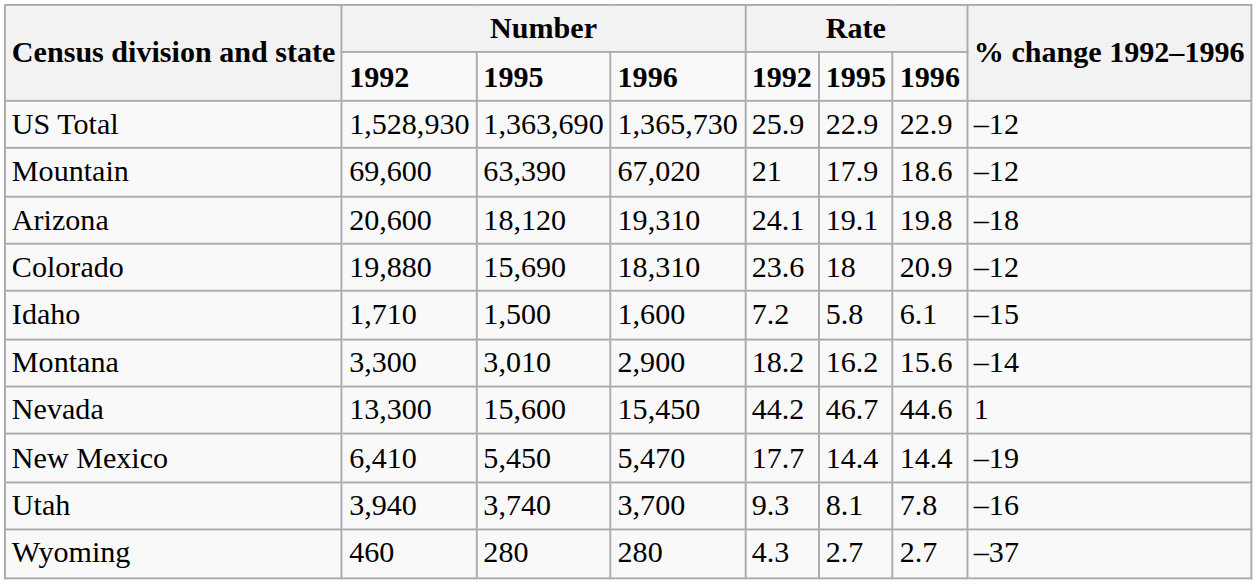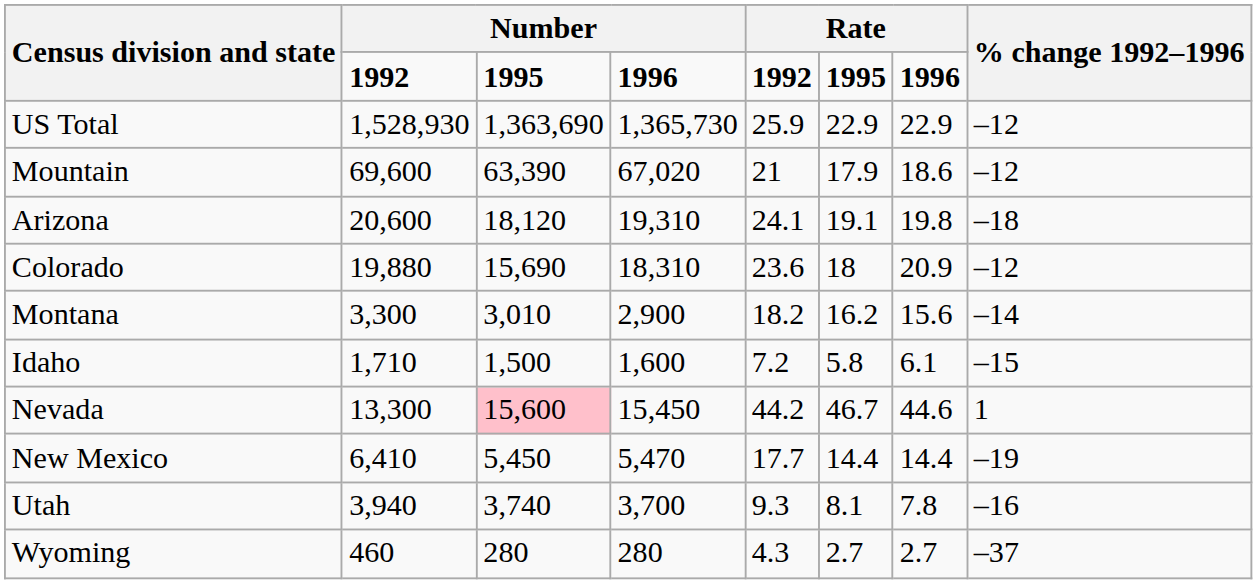 <table class="wikitable">
 <tr>
 <th rowspan="2">Census division and state</th>
 <th colspan="3">Number</th>
 <th colspan="3">Rate</th>
 <th rowspan="2">% change 1992–1996</th>
 </tr>
 <tr>
 <td><strong>1992</strong></td>
 <td><strong>1995</strong></td>
 <td><strong>1996</strong></td>
 <td><strong>1992</strong></td>
 <td><strong>1995</strong></td>
 <td><strong>1996</strong></td>
 </tr>
 <tr>
 <td>US Total</td>
 <td>1,528,930</td>
 <td>1,363,690</td>
 <td>1,365,730</td>
 <td>25.9</td>
 <td>22.9</td>
 <td>22.9</td>
 <td>–12</td>
 </tr>
 <tr>
 <td>Mountain</td>
 <td>69,600</td>
 <td>63,390</td>
 <td>67,020</td>
 <td>21</td>
 <td>17.9</td>
 <td>18.6</td>
 <td>–12</td>
 </tr>
 <tr>
 <td>Arizona</td>
 <td>20,600</td>
 <td>18,120</td>
 <td>19,310</td>
 <td>24.1</td>
 <td>19.1</td>
 <td>19.8</td>
 <td>–18</td>
 </tr>
 <tr>
 <td>Colorado</td>
 <td>19,880</td>
 <td>15,690</td>
 <td>18,310</td>
 <td>23.6</td>
 <td>18</td>
 <td>20.9</td>
 <td>–12</td>
 </tr>
 <tr>
+<td>Montana</td>
+<td>3,300</td>
+<td>3,010</td>
+<td>2,900</td>
+<td>18.2</td>
+<td>16.2</td>
+<td>15.6</td>
+<td>–14</td>
+</tr>
+<tr>
 <td>Idaho</td>
 <td>1,710</td>
 <td>1,500</td>
 <td>1,600</td>
 <td>7.2</td>
 <td>5.8</td>
 <td>6.1</td>
 <td>–15</td>
 </tr>
 <tr>
-<td>Montana</td>
-<td>3,300</td>
-<td>3,010</td>
-<td>2,900</td>
-<td>18.2</td>
-<td>16.2</td>
-<td>15.6</td>
-<td>–14</td>
-</tr>
-<tr>
 <td>Nevada</td>
 <td>13,300</td>
-<td>15,600</td>
+<td style="background: pink;">15,600</td>
 <td>15,450</td>
 <td>44.2</td>
 <td>46.7</td>
 <td>44.6</td>
 <td>1</td>
 </tr>
 <tr>
 <td>New Mexico</td>
 <td>6,410</td>
 <td>5,450</td>
 <td>5,470</td>
 <td>17.7</td>
 <td>14.4</td>
 <td>14.4</td>
 <td>–19</td>
 </tr>
 <tr>
 <td>Utah</td>
 <td>3,940</td>
 <td>3,740</td>
 <td>3,700</td>
 <td>9.3</td>
 <td>8.1</td>
 <td>7.8</td>
 <td>–16</td>
 </tr>
 <tr>
 <td>Wyoming</td>
 <td>460</td>
 <td>280</td>
 <td>280</td>
 <td>4.3</td>
 <td>2.7</td>
 <td>2.7</td>
 <td>–37</td>
 </tr>
 </table>
